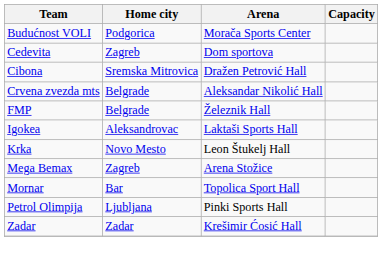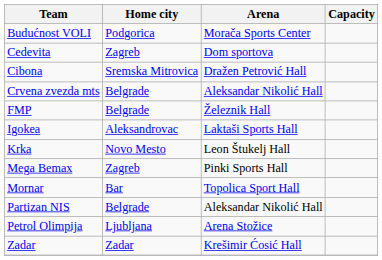 <table class="wikitable sortable">
 <tr>
 <th>Team</th>
 <th>Home city</th>
 <th>Arena</th>
 <th>Capacity</th>
 </tr>
 <tr>
 <td> <a href='#'>Budućnost VOLI</a></td>
 <td><a href='#'>Podgorica</a></td>
 <td><a href='#'>Morača Sports Center</a></td>
 <td style="text-align:center"></td>
 </tr>
 <tr>
 <td> <a href='#'>Cedevita</a></td>
 <td><a href='#'>Zagreb</a></td>
 <td><a href='#'>Dom sportova</a></td>
 <td style="text-align:center"></td>
 </tr>
 <tr>
 <td> <a href='#'>Cibona</a></td>
 <td><a href='#'>Sremska Mitrovica</a></td>
 <td><a href='#'>Dražen Petrović Hall</a></td>
 <td style="text-align:center"></td>
 </tr>
 <tr>
 <td> <a href='#'>Crvena zvezda mts</a></td>
 <td><a href='#'>Belgrade</a></td>
 <td><a href='#'>Aleksandar Nikolić Hall</a></td>
 <td style="text-align:center"></td>
 </tr>
 <tr>
 <td> <a href='#'>FMP</a></td>
 <td><a href='#'>Belgrade</a></td>
 <td><a href='#'>Železnik Hall</a></td>
 <td style="text-align:center"></td>
 </tr>
 <tr>
 <td> <a href='#'>Igokea</a></td>
 <td><a href='#'>Aleksandrovac</a></td>
 <td><a href='#'>Laktaši Sports Hall</a></td>
 <td style="text-align:center"></td>
 </tr>
 <tr>
 <td> <a href='#'>Krka</a></td>
 <td><a href='#'>Novo Mesto</a></td>
 <td>Leon Štukelj Hall</td>
 <td style="text-align:center"></td>
 </tr>
 <tr>
 <td> <a href='#'>Mega Bemax</a></td>
 <td><a href='#'>Zagreb</a></td>
-<td><a href='#'>Arena Stožice</a></td>
+<td>Pinki Sports Hall</td>
 <td style="text-align:center"></td>
 </tr>
 <tr>
 <td> <a href='#'>Mornar</a></td>
 <td><a href='#'>Bar</a></td>
 <td><a href='#'>Topolica Sport Hall</a></td>
 <td style="text-align:center"></td>
 </tr>
 <tr>
+<td> <a href='#'>Partizan NIS</a></td>
+<td><a href='#'>Belgrade</a></td>
+<td>Aleksandar Nikolić Hall</td>
+<td style="text-align:center"></td>
+</tr>
+<tr>
 <td> <a href='#'>Petrol Olimpija</a></td>
 <td><a href='#'>Ljubljana</a></td>
-<td>Pinki Sports Hall</td>
+<td><a href='#'>Arena Stožice</a></td>
 <td style="text-align:center"></td>
 </tr>
 <tr>
 <td> <a href='#'>Zadar</a></td>
 <td><a href='#'>Zadar</a></td>
 <td><a href='#'>Krešimir Ćosić Hall</a></td>
 <td style="text-align:center"></td>
 </tr>
 <tr>
 </tr>
 </table>
